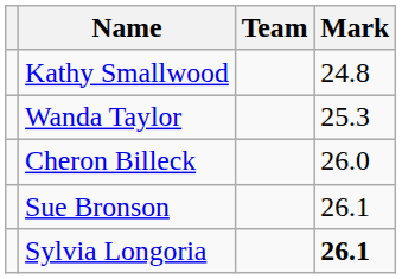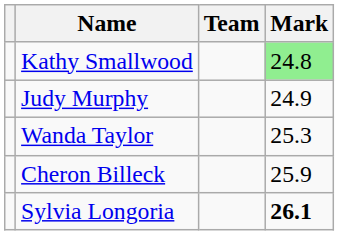 <table class=wikitable>
 <tr>
 <th></th>
 <th>Name</th>
 <th>Team</th>
 <th>Mark</th>
 </tr>
 <tr>
 <td></td>
 <td><a href='#'>Kathy Smallwood</a></td>
 <td></td>
-<td>24.8</td>
+<td style="background: lightgreen;">24.8</td>
+</tr>
+<tr>
+<td></td>
+<td><a href='#'>Judy Murphy</a></td>
+<td></td>
+<td>24.9</td>
 </tr>
 <tr>
 <td></td>
 <td><a href='#'>Wanda Taylor</a></td>
 <td></td>
 <td>25.3</td>
 </tr>
 <tr>
 <td></td>
 <td><a href='#'>Cheron Billeck</a></td>
 <td></td>
-<td>26.0</td>
-</tr>
-<tr>
-<td></td>
-<td><a href='#'>Sue Bronson</a></td>
-<td></td>
-<td>26.1</td>
+<td>25.9</td>
 </tr>
 <tr>
 <td></td>
 <td><a href='#'>Sylvia Longoria</a></td>
 <td></td>
 <td><strong>26.1</strong></td>
 </tr>
 </table>
